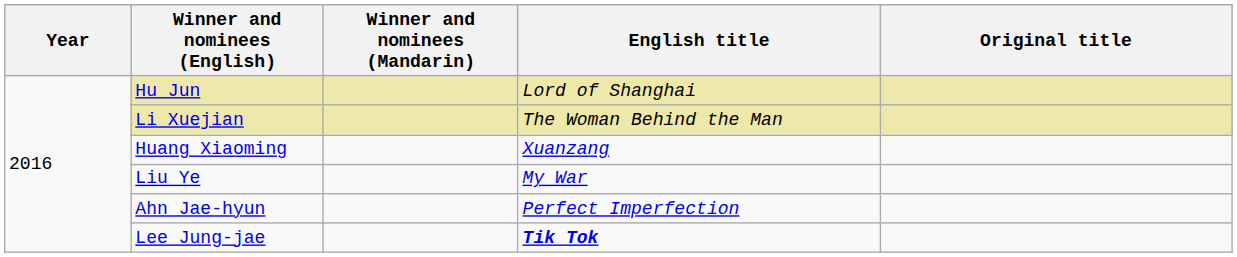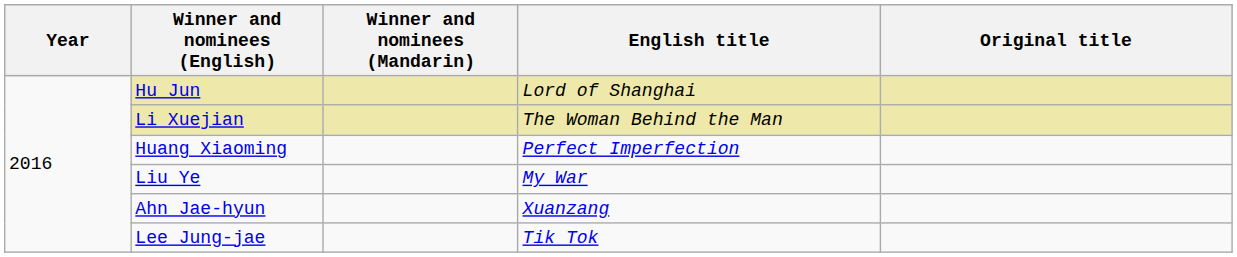 <table class="wikitable" style="width:100%;">
 <tr style="background:#BEBEBE">
 <th width="100"><strong>Year</strong></th>
 <th width="150"><strong>Winner and nominees<br>(English)</strong></th>
 <th width="150"><strong>Winner and nominees<br>(Mandarin)</strong></th>
 <th width="300"><strong>English title</strong></th>
 <th width="300"><strong>Original title</strong></th>
 </tr>
 <tr>
 <td rowspan="6">2016</td>
 <td style="background:#EEE8AA;"><a href='#'>Hu Jun</a></td>
 <td style="background:#EEE8AA;"></td>
 <td style="background:#EEE8AA;"><em>Lord of Shanghai</em></td>
 <td style="background:#EEE8AA;"></td>
 </tr>
 <tr>
 <td style="background:#EEE8AA;"><a href='#'>Li Xuejian</a></td>
 <td style="background:#EEE8AA;"></td>
 <td style="background:#EEE8AA;"><em>The Woman Behind the Man</em></td>
 <td style="background:#EEE8AA;"></td>
 </tr>
 <tr>
 <td><a href='#'>Huang Xiaoming</a></td>
 <td></td>
-<td><em><a href='#'>Xuanzang</a></em></td>
+<td><em><a href='#'>Perfect Imperfection</a></em></td>
 <td></td>
 </tr>
 <tr>
 <td><a href='#'>Liu Ye</a></td>
 <td></td>
 <td><em><a href='#'>My War</a></em></td>
 <td></td>
 </tr>
 <tr>
 <td><a href='#'>Ahn Jae-hyun</a></td>
 <td></td>
-<td><em><a href='#'>Perfect Imperfection</a></em></td>
+<td><em><a href='#'>Xuanzang</a></em></td>
 <td></td>
 </tr>
 <tr>
 <td><a href='#'>Lee Jung-jae</a></td>
 <td></td>
-<td><strong><em><a href='#'>Tik Tok</a></em></strong></td>
+<td><em><a href='#'>Tik Tok</a></em></td>
 <td></td>
 </tr>
 </table>
